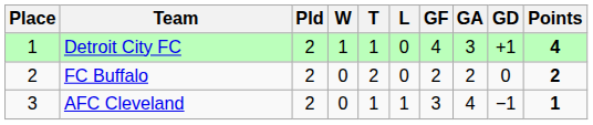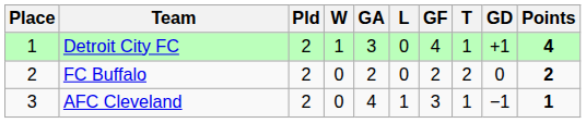 <table class="wikitable" style="text-align:center">
 <tr>
 <th>Place</th>
 <th width="200">Team</th>
 <th width="20">Pld</th>
 <th width="20">W</th>
-<th width="20">T</th>
+<th width="20">GA</th>
 <th width="20">L</th>
 <th width="20">GF</th>
-<th width="20">GA</th>
+<th width="20">T</th>
 <th width="25">GD</th>
 <th>Points</th>
 </tr>
 <tr style="background:#bfb">
 <td>1</td>
 <td align="left"><a href='#'>Detroit City FC</a></td>
 <td>2</td>
 <td>1</td>
-<td>1</td>
+<td>3</td>
 <td>0</td>
 <td>4</td>
-<td>3</td>
+<td>1</td>
 <td>+1</td>
 <td><strong>4</strong></td>
 </tr>
 <tr>
 <td>2</td>
 <td align="left"><a href='#'>FC Buffalo</a></td>
 <td>2</td>
 <td>0</td>
 <td>2</td>
 <td>0</td>
 <td>2</td>
 <td>2</td>
 <td>0</td>
 <td><strong>2</strong></td>
 </tr>
 <tr>
 <td>3</td>
 <td align="left"><a href='#'>AFC Cleveland</a></td>
 <td>2</td>
 <td>0</td>
-<td>1</td>
+<td>4</td>
 <td>1</td>
 <td>3</td>
-<td>4</td>
+<td>1</td>
 <td>−1</td>
 <td><strong>1</strong></td>
 </tr>
 </table>
